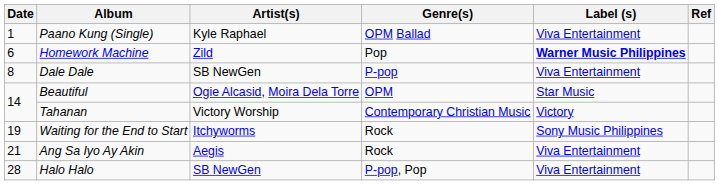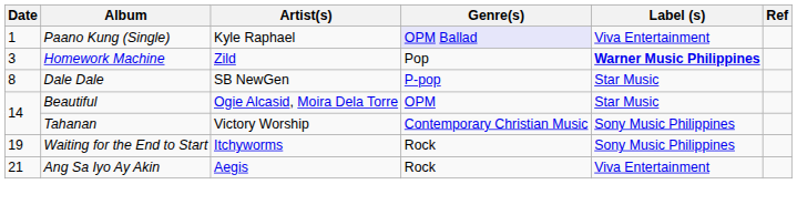 <table class="wikitable">
 <tr>
 <th>Date</th>
 <th>Album</th>
 <th>Artist(s)</th>
 <th>Genre(s)</th>
 <th>Label (s)</th>
 <th>Ref</th>
 </tr>
 <tr>
 <td>1</td>
 <td><em>Paano Kung (Single)</em></td>
 <td>Kyle Raphael</td>
-<td><a href='#'>OPM</a> <a href='#'>Ballad</a></td>
+<td style="background: lavender;"><a href='#'>OPM</a> <a href='#'>Ballad</a></td>
 <td><a href='#'>Viva Entertainment</a></td>
 <td></td>
 </tr>
 <tr>
-<td>6</td>
+<td>3</td>
 <td><em><a href='#'>Homework Machine</a></em></td>
 <td><a href='#'>Zild</a></td>
 <td>Pop</td>
 <td><strong><a href='#'>Warner Music Philippines</a></strong></td>
 <td></td>
 </tr>
 <tr>
 <td>8</td>
 <td><em>Dale Dale</em></td>
 <td>SB NewGen</td>
 <td><a href='#'>P-pop</a></td>
-<td><a href='#'>Viva Entertainment</a></td>
+<td><a href='#'>Star Music</a></td>
 <td></td>
 </tr>
 <tr>
 <td rowspan=2>14</td>
 <td><em>Beautiful</em></td>
 <td><a href='#'>Ogie Alcasid</a>, <a href='#'>Moira Dela Torre</a></td>
 <td><a href='#'>OPM</a></td>
 <td><a href='#'>Star Music</a></td>
 <td></td>
 </tr>
 <tr>
 <td><em>Tahanan</em></td>
 <td>Victory Worship</td>
 <td><a href='#'>Contemporary Christian Music</a></td>
-<td><a href='#'>Victory</a></td>
+<td><a href='#'>Sony Music Philippines</a></td>
 <td></td>
 </tr>
 <tr>
 <td>19</td>
 <td><em>Waiting for the End to Start</em></td>
 <td><a href='#'>Itchyworms</a></td>
 <td>Rock</td>
 <td><a href='#'>Sony Music Philippines</a></td>
 <td></td>
 </tr>
 <tr>
 <td>21</td>
 <td><em>Ang Sa Iyo Ay Akin</em></td>
 <td><a href='#'>Aegis</a></td>
 <td>Rock</td>
 <td><a href='#'>Viva Entertainment</a></td>
 <td></td>
 </tr>
-<tr>
-<td>28</td>
-<td><em>Halo Halo</em></td>
-<td><a href='#'>SB NewGen</a></td>
-<td><a href='#'>P-pop</a>, Pop</td>
-<td><a href='#'>Viva Entertainment</a></td>
-<td></td>
-</tr>
 </table>
